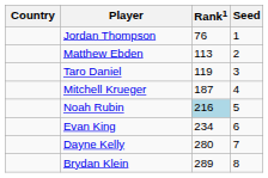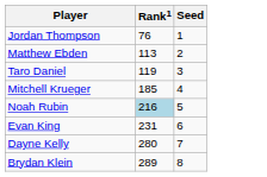 <table class="sortable wikitable">
 <tr>
-<th width="70">Country</th>
 <th width="175">Player</th>
 <th>Rank<sup>1</sup></th>
 <th>Seed</th>
 </tr>
 <tr>
-<td></td>
 <td><a href='#'>Jordan Thompson</a></td>
 <td>76</td>
 <td>1</td>
 </tr>
 <tr>
-<td></td>
 <td><a href='#'>Matthew Ebden</a></td>
 <td>113</td>
 <td>2</td>
 </tr>
 <tr>
-<td></td>
 <td><a href='#'>Taro Daniel</a></td>
 <td>119</td>
 <td>3</td>
 </tr>
 <tr>
-<td></td>
 <td><a href='#'>Mitchell Krueger</a></td>
-<td>187</td>
+<td>185</td>
 <td>4</td>
 </tr>
 <tr>
-<td></td>
 <td><a href='#'>Noah Rubin</a></td>
 <td style="background: lightblue;">216</td>
 <td>5</td>
 </tr>
 <tr>
-<td></td>
 <td><a href='#'>Evan King</a></td>
-<td>234</td>
+<td>231</td>
 <td>6</td>
 </tr>
 <tr>
-<td></td>
 <td><a href='#'>Dayne Kelly</a></td>
 <td>280</td>
 <td>7</td>
 </tr>
 <tr>
-<td></td>
 <td><a href='#'>Brydan Klein</a></td>
 <td>289</td>
 <td>8</td>
 </tr>
 </table>
